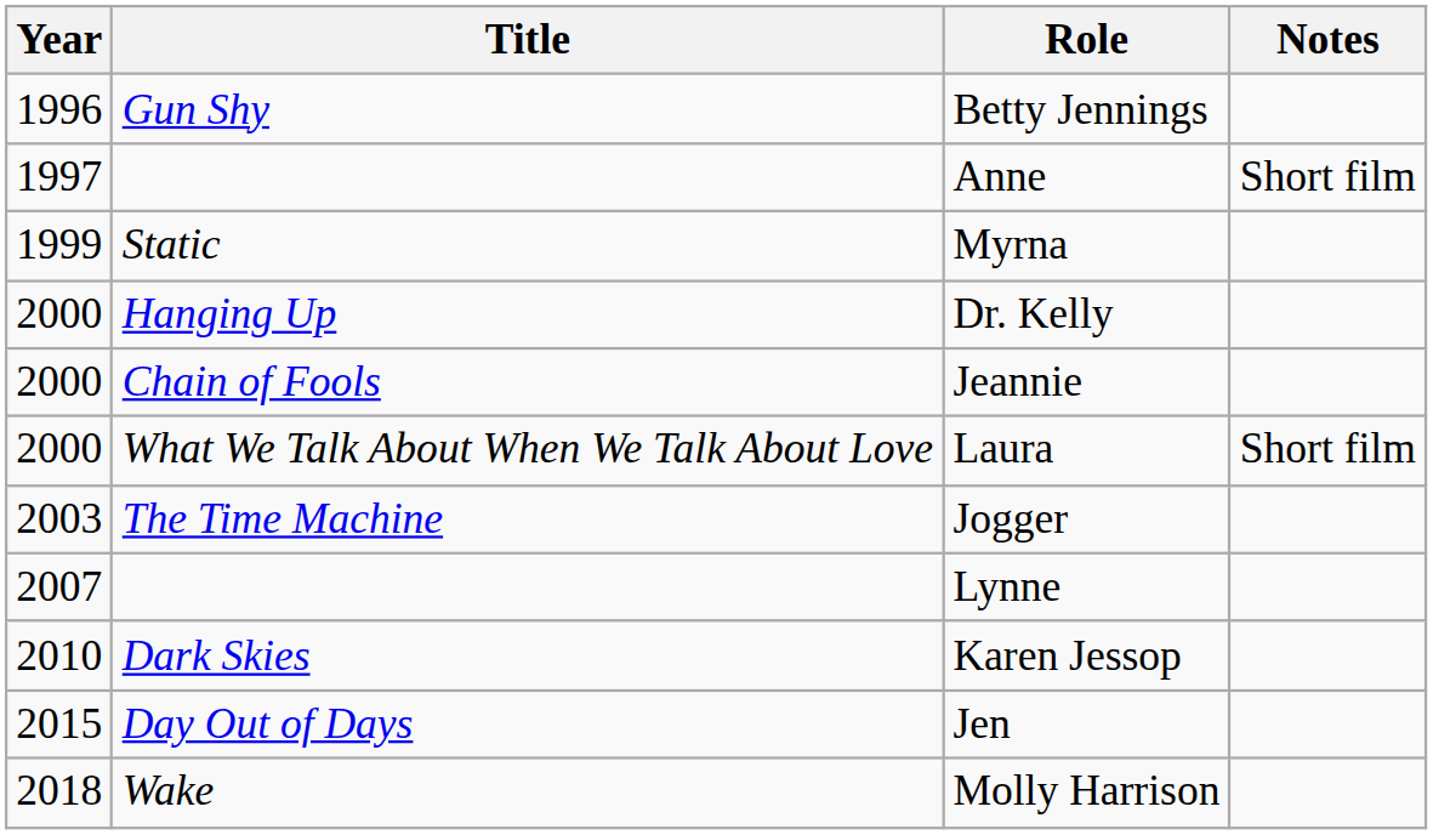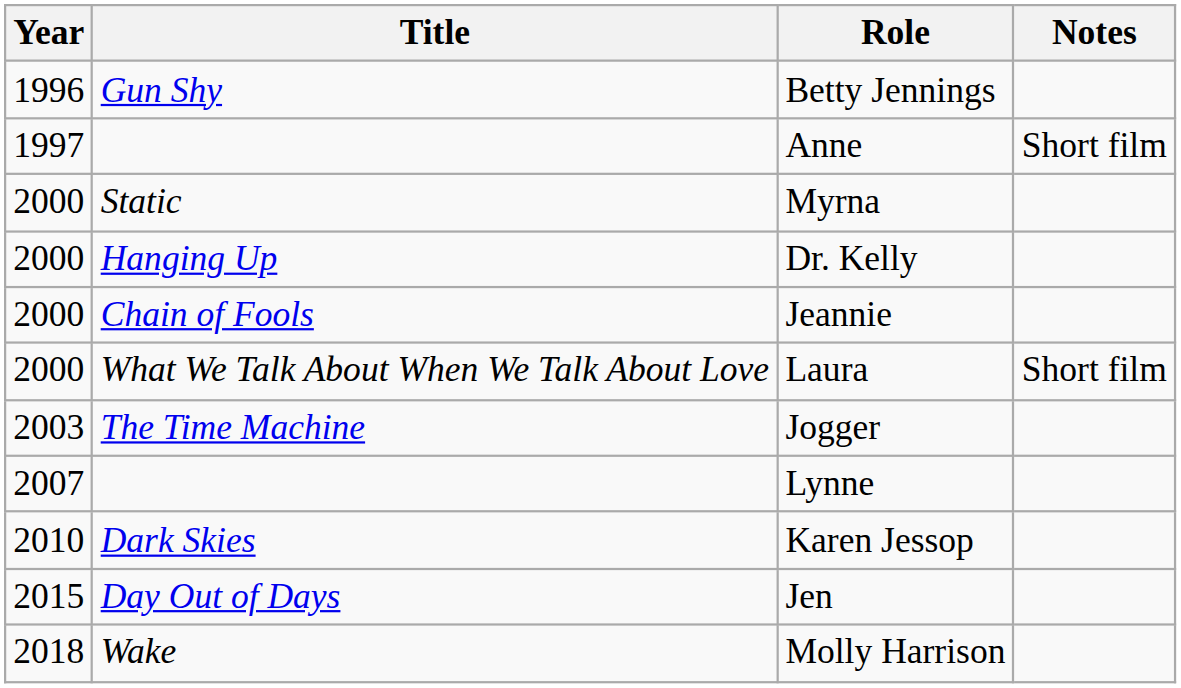 <table class="wikitable sortable">
 <tr>
 <th>Year</th>
 <th>Title</th>
 <th>Role</th>
 <th class="unsortable">Notes</th>
 </tr>
 <tr>
 <td>1996</td>
 <td><em><a href='#'>Gun Shy</a></em></td>
 <td>Betty Jennings</td>
 <td></td>
 </tr>
 <tr>
 <td>1997</td>
 <td><em></em></td>
 <td>Anne</td>
 <td>Short film</td>
 </tr>
 <tr>
-<td>1999</td>
+<td>2000</td>
 <td><em>Static</em></td>
 <td>Myrna</td>
 <td></td>
 </tr>
 <tr>
 <td>2000</td>
 <td><em><a href='#'>Hanging Up</a></em></td>
 <td>Dr. Kelly</td>
 <td></td>
 </tr>
 <tr>
 <td>2000</td>
 <td><em><a href='#'>Chain of Fools</a></em></td>
 <td>Jeannie</td>
 <td></td>
 </tr>
 <tr>
 <td>2000</td>
 <td><em>What We Talk About When We Talk About Love</em></td>
 <td>Laura</td>
 <td>Short film</td>
 </tr>
 <tr>
 <td>2003</td>
 <td><a href='#'><em>The Time Machine</em></a></td>
 <td>Jogger</td>
 <td></td>
 </tr>
 <tr>
 <td>2007</td>
 <td><em></em></td>
 <td>Lynne</td>
 <td></td>
 </tr>
 <tr>
 <td>2010</td>
 <td><em><a href='#'>Dark Skies</a></em></td>
 <td>Karen Jessop</td>
 <td></td>
 </tr>
 <tr>
 <td>2015</td>
 <td><em><a href='#'>Day Out of Days</a></em></td>
 <td>Jen</td>
 <td></td>
 </tr>
 <tr>
 <td>2018</td>
 <td><em>Wake</em></td>
 <td>Molly Harrison</td>
 <td></td>
 </tr>
 </table>
